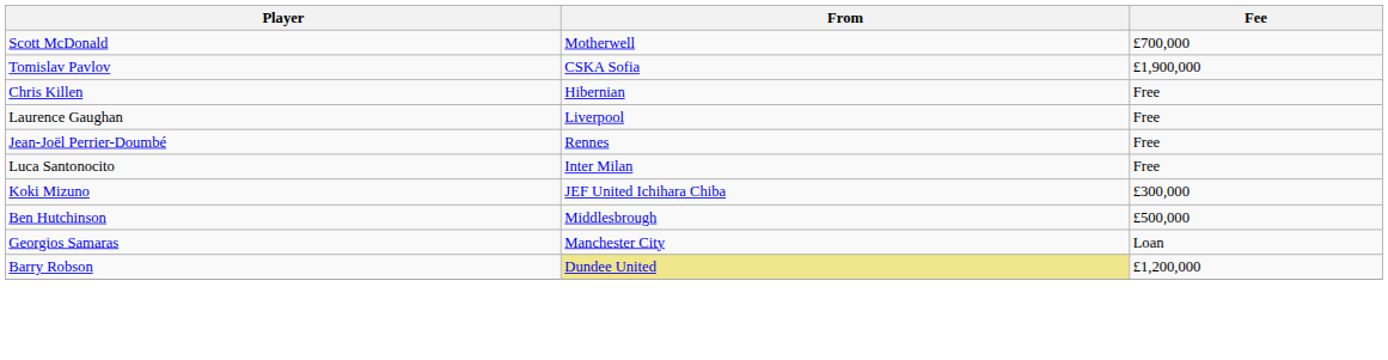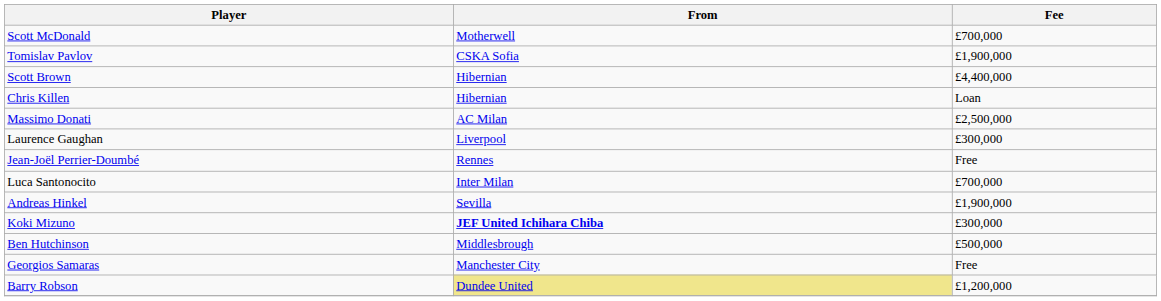 <table class="wikitable sortable" style="text-align:center; font-size:95%;width:70%; text-align:left">
 <tr>
 <th>Player</th>
 <th>From</th>
 <th>Fee</th>
 </tr>
 <tr --->
 <td> <a href='#'>Scott McDonald</a></td>
 <td> <a href='#'>Motherwell</a></td>
 <td>£700,000</td>
 </tr>
 <tr --->
 <td> <a href='#'>Tomislav Pavlov</a></td>
 <td> <a href='#'>CSKA Sofia</a></td>
 <td>£1,900,000  </td>
 </tr>
 <tr --->
+<td> <a href='#'>Scott Brown</a></td>
+<td> <a href='#'>Hibernian</a></td>
+<td>£4,400,000</td>
+</tr>
+<tr --->
 <td> <a href='#'>Chris Killen</a></td>
 <td> <a href='#'>Hibernian</a></td>
-<td>Free</td>
+<td>Loan </td>
+</tr>
+<tr --->
+<td> <a href='#'>Massimo Donati</a></td>
+<td> <a href='#'>AC Milan</a></td>
+<td>£2,500,000</td>
 </tr>
 <tr --->
 <td> Laurence Gaughan</td>
 <td> <a href='#'>Liverpool</a></td>
-<td>Free</td>
+<td>£300,000 </td>
 </tr>
 <tr --->
 <td> <a href='#'>Jean-Joël Perrier-Doumbé</a></td>
 <td> <a href='#'>Rennes</a></td>
 <td>Free</td>
 </tr>
 <tr --->
 <td> Luca Santonocito</td>
 <td> <a href='#'>Inter Milan</a></td>
-<td>Free </td>
+<td>£700,000</td>
+</tr>
+<tr --->
+<td> <a href='#'>Andreas Hinkel</a></td>
+<td> <a href='#'>Sevilla</a></td>
+<td>£1,900,000  </td>
 </tr>
 <tr --->
 <td> <a href='#'>Koki Mizuno</a></td>
-<td> <a href='#'>JEF United Ichihara Chiba</a></td>
+<td><strong> <a href='#'>JEF United Ichihara Chiba</a></strong></td>
 <td>£300,000 </td>
 </tr>
 <tr --->
 <td> <a href='#'>Ben Hutchinson</a></td>
 <td> <a href='#'>Middlesbrough</a></td>
 <td>£500,000</td>
 </tr>
 <tr --->
 <td> <a href='#'>Georgios Samaras</a></td>
 <td> <a href='#'>Manchester City</a></td>
-<td>Loan </td>
+<td>Free</td>
 </tr>
 <tr --->
 <td> <a href='#'>Barry Robson</a></td>
 <td style="background: khaki;"> <a href='#'>Dundee United</a></td>
 <td>£1,200,000</td>
 </tr>
 <tr --->
 </tr>
 </table>
